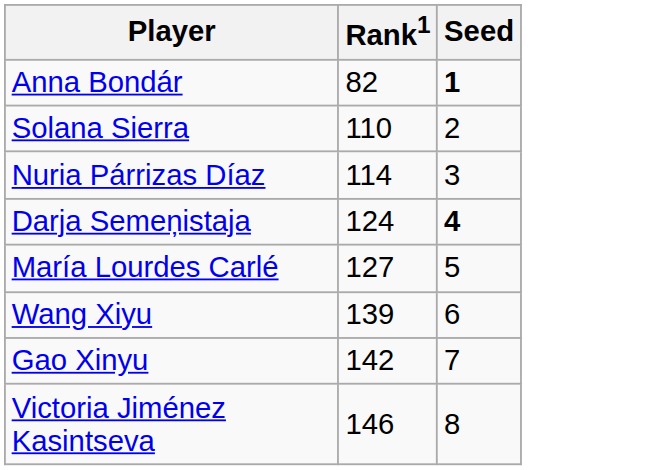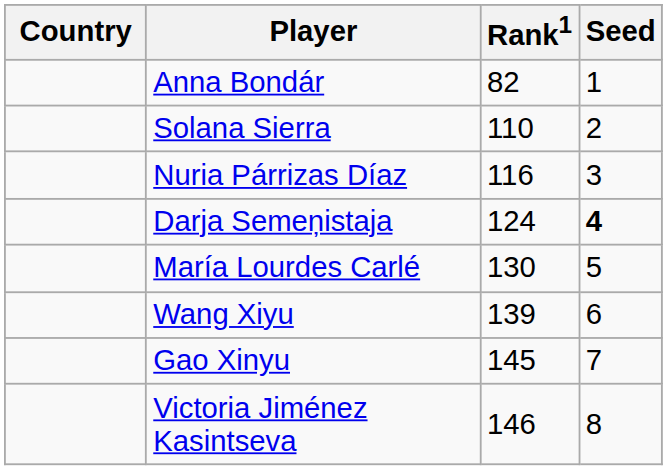 <table class="sortable wikitable">
 <tr>
+<th width="70">Country</th>
 <th width="175">Player</th>
 <th>Rank<sup>1</sup></th>
 <th>Seed</th>
 </tr>
 <tr>
+<td></td>
 <td><a href='#'>Anna Bondár</a></td>
 <td>82</td>
-<td><strong>1</strong></td>
+<td>1</td>
 </tr>
 <tr>
+<td></td>
 <td><a href='#'>Solana Sierra</a></td>
 <td>110</td>
 <td>2</td>
 </tr>
 <tr>
+<td></td>
 <td><a href='#'>Nuria Párrizas Díaz</a></td>
-<td>114</td>
+<td>116</td>
 <td>3</td>
 </tr>
 <tr>
+<td></td>
 <td><a href='#'>Darja Semeņistaja</a></td>
 <td>124</td>
 <td><strong>4</strong></td>
 </tr>
 <tr>
+<td></td>
 <td><a href='#'>María Lourdes Carlé</a></td>
-<td>127</td>
+<td>130</td>
 <td>5</td>
 </tr>
 <tr>
+<td></td>
 <td><a href='#'>Wang Xiyu</a></td>
 <td>139</td>
 <td>6</td>
 </tr>
 <tr>
+<td></td>
 <td><a href='#'>Gao Xinyu</a></td>
-<td>142</td>
+<td>145</td>
 <td>7</td>
 </tr>
 <tr>
+<td></td>
 <td><a href='#'>Victoria Jiménez Kasintseva</a></td>
 <td>146</td>
 <td>8</td>
 </tr>
 </table>
